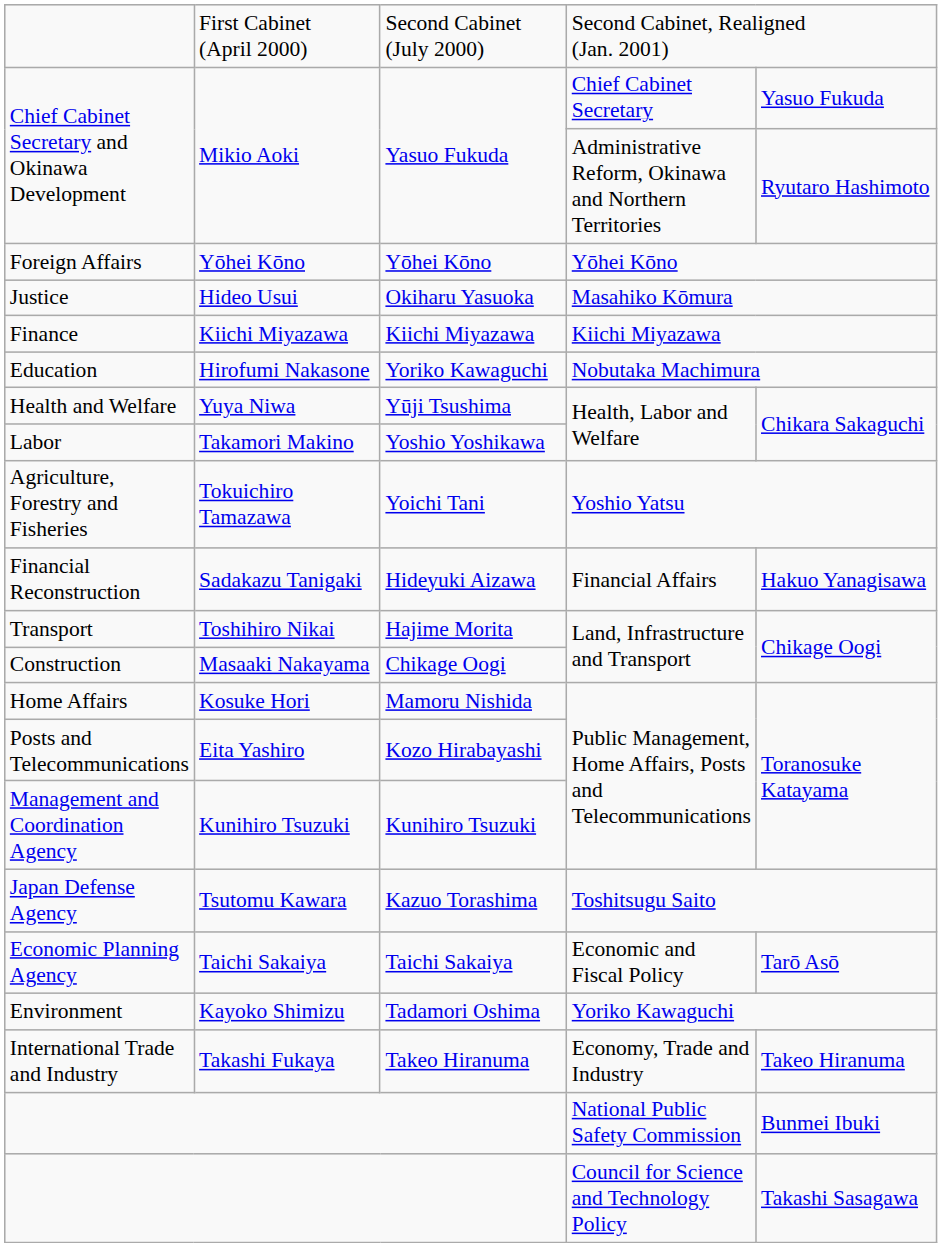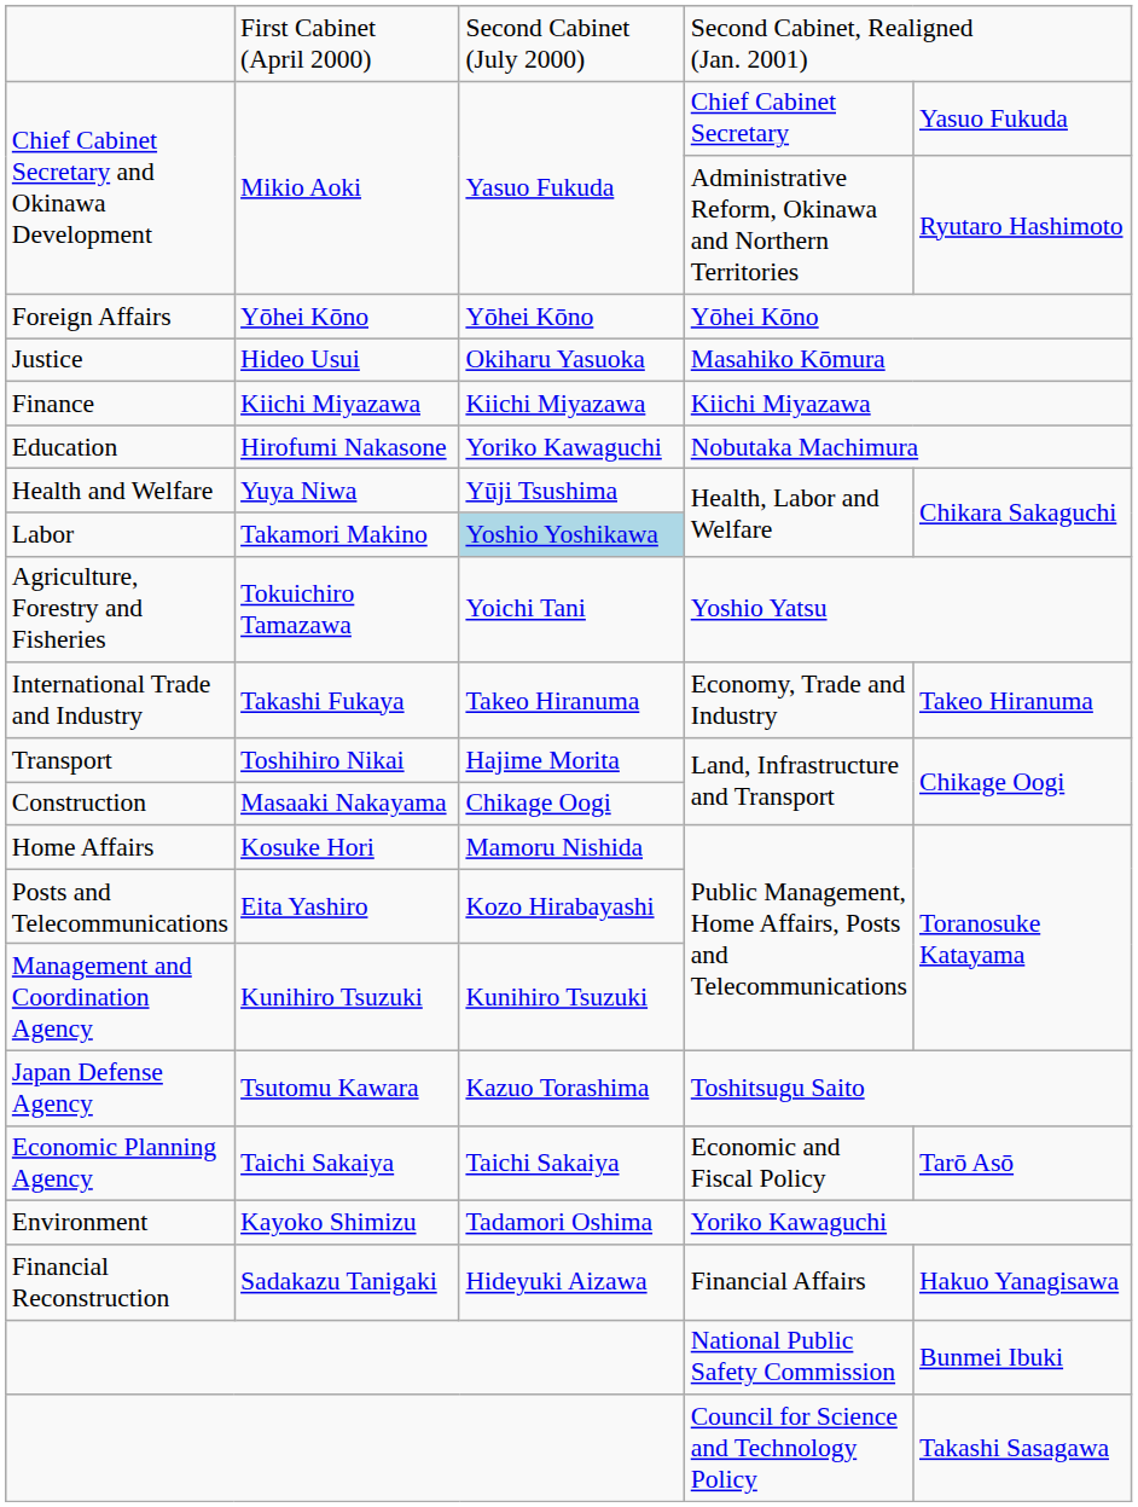 <table class="wikitable" style="font-size:88%;">
 <tr>
 <td style="width:15%;"></td>
 <td style="width:20%;">First Cabinet<br>(April 2000)</td>
 <td style="width:20%;">Second Cabinet<br>(July 2000)</td>
 <td colspan=2>Second Cabinet, Realigned<br>(Jan. 2001)</td>
 </tr>
 <tr>
 <td rowspan=2><a href='#'>Chief Cabinet Secretary</a> and Okinawa Development</td>
 <td rowspan=2><a href='#'>Mikio Aoki</a></td>
 <td rowspan=2><a href='#'>Yasuo Fukuda</a></td>
 <td style="width:15%;"><a href='#'>Chief Cabinet Secretary</a></td>
 <td><a href='#'>Yasuo Fukuda</a></td>
 </tr>
 <tr>
 <td>Administrative Reform, Okinawa and Northern Territories</td>
 <td><a href='#'>Ryutaro Hashimoto</a></td>
 </tr>
 <tr>
 <td>Foreign Affairs</td>
 <td><a href='#'>Yōhei Kōno</a></td>
 <td><a href='#'>Yōhei Kōno</a></td>
 <td colspan=2><a href='#'>Yōhei Kōno</a></td>
 </tr>
 <tr>
 <td>Justice</td>
 <td><a href='#'>Hideo Usui</a></td>
 <td><a href='#'>Okiharu Yasuoka</a></td>
 <td colspan=2><a href='#'>Masahiko Kōmura</a></td>
 </tr>
 <tr>
 <td>Finance</td>
 <td><a href='#'>Kiichi Miyazawa</a></td>
 <td><a href='#'>Kiichi Miyazawa</a></td>
 <td colspan=2><a href='#'>Kiichi Miyazawa</a></td>
 </tr>
 <tr>
 <td>Education</td>
 <td><a href='#'>Hirofumi Nakasone</a></td>
 <td><a href='#'>Yoriko Kawaguchi</a></td>
 <td colspan=2><a href='#'>Nobutaka Machimura</a></td>
 </tr>
 <tr>
 <td>Health and Welfare</td>
 <td><a href='#'>Yuya Niwa</a></td>
 <td><a href='#'>Yūji Tsushima</a></td>
 <td rowspan=2>Health, Labor and Welfare</td>
 <td rowspan=2><a href='#'>Chikara Sakaguchi</a></td>
 </tr>
 <tr>
 <td>Labor</td>
 <td><a href='#'>Takamori Makino</a></td>
-<td><a href='#'>Yoshio Yoshikawa</a></td>
+<td style="background: lightblue;"><a href='#'>Yoshio Yoshikawa</a></td>
 </tr>
 <tr>
 <td>Agriculture, Forestry and Fisheries</td>
 <td><a href='#'>Tokuichiro Tamazawa</a></td>
 <td><a href='#'>Yoichi Tani</a></td>
 <td colspan="2"><a href='#'>Yoshio Yatsu</a></td>
 </tr>
 <tr>
-<td>Financial Reconstruction</td>
-<td><a href='#'>Sadakazu Tanigaki</a></td>
-<td><a href='#'>Hideyuki Aizawa</a></td>
-<td>Financial Affairs</td>
-<td><a href='#'>Hakuo Yanagisawa</a></td>
+<td>International Trade and Industry</td>
+<td><a href='#'>Takashi Fukaya</a></td>
+<td><a href='#'>Takeo Hiranuma</a></td>
+<td>Economy, Trade and Industry</td>
+<td><a href='#'>Takeo Hiranuma</a></td>
 </tr>
 <tr>
 <td>Transport</td>
 <td><a href='#'>Toshihiro Nikai</a></td>
 <td><a href='#'>Hajime Morita</a></td>
 <td rowspan="2">Land, Infrastructure and Transport</td>
 <td rowspan=2><a href='#'>Chikage Oogi</a></td>
 </tr>
 <tr>
 <td>Construction</td>
 <td><a href='#'>Masaaki Nakayama</a></td>
 <td><a href='#'>Chikage Oogi</a></td>
 </tr>
 <tr>
 <td>Home Affairs</td>
 <td><a href='#'>Kosuke Hori</a></td>
 <td><a href='#'>Mamoru Nishida</a></td>
 <td rowspan="3">Public Management, Home Affairs, Posts and Telecommunications</td>
 <td rowspan=3><a href='#'>Toranosuke Katayama</a></td>
 </tr>
 <tr>
 <td>Posts and Telecommunications</td>
 <td><a href='#'>Eita Yashiro</a></td>
 <td><a href='#'>Kozo Hirabayashi</a></td>
 </tr>
 <tr>
 <td><a href='#'>Management and Coordination Agency</a></td>
 <td><a href='#'>Kunihiro Tsuzuki</a></td>
 <td><a href='#'>Kunihiro Tsuzuki</a></td>
 </tr>
 <tr>
 <td><a href='#'>Japan Defense Agency</a></td>
 <td><a href='#'>Tsutomu Kawara</a></td>
 <td><a href='#'>Kazuo Torashima</a></td>
 <td colspan="2"><a href='#'>Toshitsugu Saito</a></td>
 </tr>
 <tr>
 <td><a href='#'>Economic Planning Agency</a></td>
 <td><a href='#'>Taichi Sakaiya</a></td>
 <td><a href='#'>Taichi Sakaiya</a></td>
 <td>Economic and Fiscal Policy</td>
 <td><a href='#'>Tarō Asō</a></td>
 </tr>
 <tr>
 <td>Environment</td>
 <td><a href='#'>Kayoko Shimizu</a></td>
 <td><a href='#'>Tadamori Oshima</a></td>
 <td colspan=2><a href='#'>Yoriko Kawaguchi</a></td>
 </tr>
 <tr>
-<td>International Trade and Industry</td>
-<td><a href='#'>Takashi Fukaya</a></td>
-<td><a href='#'>Takeo Hiranuma</a></td>
-<td>Economy, Trade and Industry</td>
-<td><a href='#'>Takeo Hiranuma</a></td>
+<td>Financial Reconstruction</td>
+<td><a href='#'>Sadakazu Tanigaki</a></td>
+<td><a href='#'>Hideyuki Aizawa</a></td>
+<td>Financial Affairs</td>
+<td><a href='#'>Hakuo Yanagisawa</a></td>
 </tr>
 <tr>
 <td colspan=3></td>
 <td><a href='#'>National Public Safety Commission</a></td>
 <td><a href='#'>Bunmei Ibuki</a></td>
 </tr>
 <tr>
 <td colspan=3></td>
 <td><a href='#'>Council for Science and Technology Policy</a></td>
 <td><a href='#'>Takashi Sasagawa</a></td>
 </tr>
 </table>
